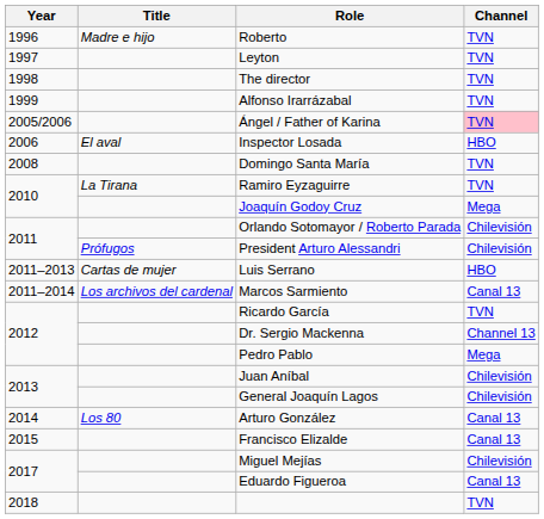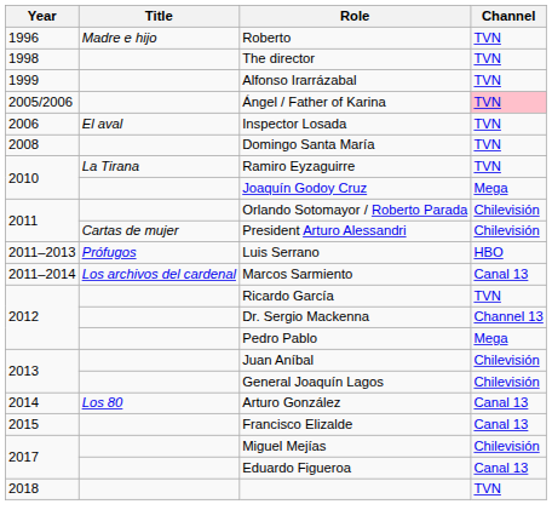 <table class="wikitable" style="font-size: 90%;">
 <tr>
 <th>Year</th>
 <th>Title</th>
 <th>Role</th>
 <th>Channel</th>
 </tr>
 <tr>
 <td>1996</td>
 <td><em>Madre e hijo</em></td>
 <td>Roberto</td>
-<td><a href='#'>TVN</a></td>
-</tr>
-<tr>
-<td>1997</td>
-<td><em></em></td>
-<td>Leyton</td>
 <td><a href='#'>TVN</a></td>
 </tr>
 <tr>
 <td>1998</td>
 <td><em></em></td>
 <td>The director</td>
 <td><a href='#'>TVN</a></td>
 </tr>
 <tr>
 <td>1999</td>
 <td><em></em></td>
 <td>Alfonso Irarrázabal</td>
 <td><a href='#'>TVN</a></td>
 </tr>
 <tr>
 <td>2005/2006</td>
 <td><em></em></td>
 <td>Ángel / Father of Karina</td>
 <td style="background: pink;"><a href='#'>TVN</a></td>
 </tr>
 <tr>
 <td>2006</td>
 <td><em>El aval</em></td>
 <td>Inspector Losada</td>
-<td><a href='#'>HBO</a></td>
+<td><a href='#'>TVN</a></td>
 </tr>
 <tr>
 <td>2008</td>
 <td><em></em></td>
 <td>Domingo Santa María</td>
 <td><a href='#'>TVN</a></td>
 </tr>
 <tr>
 <td rowspan=2>2010</td>
 <td><em>La Tirana</em></td>
 <td>Ramiro Eyzaguirre</td>
 <td><a href='#'>TVN</a></td>
 </tr>
 <tr>
 <td><em></em></td>
 <td><a href='#'>Joaquín Godoy Cruz</a></td>
 <td><a href='#'>Mega</a></td>
 </tr>
 <tr>
 <td rowspan=2>2011</td>
 <td><em></em></td>
 <td>Orlando Sotomayor / <a href='#'>Roberto Parada</a></td>
 <td><a href='#'>Chilevisión</a></td>
 </tr>
 <tr>
-<td><em><a href='#'>Prófugos</a></em></td>
+<td><em>Cartas de mujer</em></td>
 <td>President <a href='#'>Arturo Alessandri</a></td>
 <td><a href='#'>Chilevisión</a></td>
 </tr>
 <tr>
 <td>2011–2013</td>
-<td><em>Cartas de mujer</em></td>
+<td><em><a href='#'>Prófugos</a></em></td>
 <td>Luis Serrano</td>
 <td><a href='#'>HBO</a></td>
 </tr>
 <tr>
 <td>2011–2014</td>
 <td><em><a href='#'>Los archivos del cardenal</a></em></td>
 <td>Marcos Sarmiento</td>
 <td><a href='#'>Canal 13</a></td>
 </tr>
 <tr>
 <td rowspan=3>2012</td>
 <td><em></em></td>
 <td>Ricardo García</td>
 <td><a href='#'>TVN</a></td>
 </tr>
 <tr>
 <td><em></em></td>
 <td>Dr. Sergio Mackenna</td>
 <td><a href='#'>Channel 13</a></td>
 </tr>
 <tr>
 <td><em></em></td>
 <td>Pedro Pablo</td>
 <td><a href='#'>Mega</a></td>
 </tr>
 <tr>
 <td rowspan=2>2013</td>
 <td><em></em></td>
 <td>Juan Aníbal</td>
 <td><a href='#'>Chilevisión</a></td>
 </tr>
 <tr>
 <td><em></em></td>
 <td>General Joaquín Lagos</td>
 <td><a href='#'>Chilevisión</a></td>
 </tr>
 <tr>
 <td>2014</td>
 <td><em><a href='#'>Los 80</a></em></td>
 <td>Arturo González</td>
 <td><a href='#'>Canal 13</a></td>
 </tr>
 <tr>
 <td>2015</td>
 <td><em></em></td>
 <td>Francisco Elizalde</td>
 <td><a href='#'>Canal 13</a></td>
 </tr>
 <tr>
 <td rowspan=2>2017</td>
 <td><em></em></td>
 <td>Miguel Mejías</td>
 <td><a href='#'>Chilevisión</a></td>
 </tr>
 <tr>
 <td><em></em></td>
 <td>Eduardo Figueroa</td>
 <td><a href='#'>Canal 13</a></td>
 </tr>
 <tr>
 <td>2018</td>
 <td><em></em></td>
 <td></td>
 <td><a href='#'>TVN</a></td>
 </tr>
 </table>
